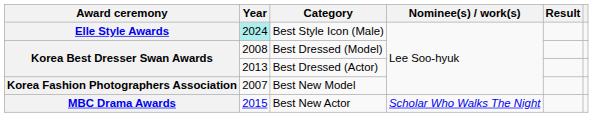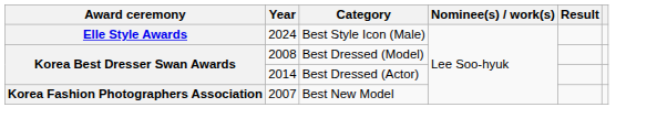 <table class="wikitable plainrowheaders sortable">
 <tr>
 <th scope="col">Award ceremony</th>
 <th scope="col">Year</th>
 <th scope="col">Category</th>
 <th scope="col">Nominee(s) / work(s)</th>
 <th scope="col">Result</th>
 <th scope="col" class="unsortable"></th>
 </tr>
 <tr>
 <th scope="row"><a href='#'>Elle Style Awards</a></th>
-<td style="background: paleturquoise; text-align:center;">2024</td>
+<td style="text-align:center;">2024</td>
 <td>Best Style Icon (Male)</td>
 <td rowspan="4">Lee Soo-hyuk</td>
 <td></td>
 <td style="text-align:center;"></td>
 </tr>
 <tr>
 <th scope="row" rowspan="2">Korea Best Dresser Swan Awards</th>
 <td style="text-align:center;">2008</td>
 <td>Best Dressed (Model)</td>
 <td></td>
 <td style="text-align:center;"></td>
 </tr>
 <tr>
-<td style="text-align:center;">2013</td>
+<td style="text-align:center;">2014</td>
 <td>Best Dressed (Actor)</td>
 <td></td>
 <td style="text-align:center;"></td>
 </tr>
 <tr>
 <th scope="row">Korea Fashion Photographers Association</th>
 <td style="text-align:center;">2007</td>
 <td>Best New Model</td>
 <td></td>
 <td style="text-align:center;"></td>
 </tr>
-<tr>
-<th scope="row"><a href='#'>MBC Drama Awards</a></th>
-<td style="text-align:center;"><a href='#'>2015</a></td>
-<td>Best New Actor</td>
-<td><em><a href='#'>Scholar Who Walks The Night</a></em></td>
-<td></td>
-<td style="text-align:center;"></td>
-</tr>
 </table>
